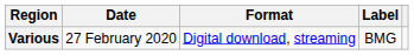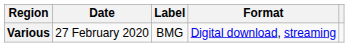 <table class="wikitable plainrowheaders" style="text-align:center">
 <tr>
 <th>Region</th>
 <th>Date</th>
+<th>Label</th>
 <th>Format</th>
-<th>Label</th>
 <th></th>
 </tr>
 <tr>
 <th scope="row">Various</th>
 <td>27 February 2020</td>
+<td>BMG</td>
 <td><a href='#'>Digital download</a>, <a href='#'>streaming</a></td>
-<td>BMG</td>
 <td></td>
 </tr>
 </table>
